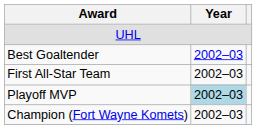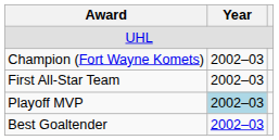 <table class="wikitable">
 <tr>
 <th>Award</th>
 <th>Year</th>
 <th></th>
 </tr>
 <tr ALIGN="center" bgcolor="#e0e0e0">
 <td colspan="3"><a href='#'>UHL</a></td>
 </tr>
 <tr>
-<td>Best Goaltender</td>
-<td><a href='#'>2002–03</a></td>
+<td>Champion (<a href='#'>Fort Wayne Komets</a>)</td>
+<td>2002–03</td>
 <td></td>
 </tr>
 <tr>
 <td>First All-Star Team</td>
 <td>2002–03</td>
 <td></td>
 </tr>
 <tr>
 <td>Playoff MVP</td>
 <td style="background: lightblue;">2002–03</td>
 <td></td>
 </tr>
 <tr>
-<td>Champion (<a href='#'>Fort Wayne Komets</a>)</td>
-<td>2002–03</td>
+<td>Best Goaltender</td>
+<td><a href='#'>2002–03</a></td>
 <td></td>
 </tr>
 </table>
